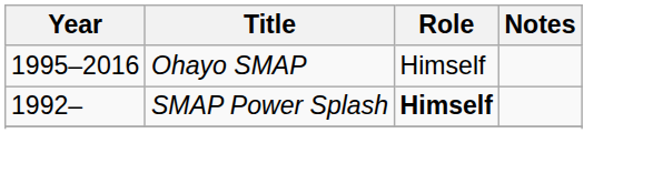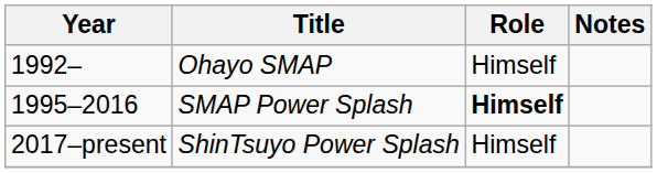 <table class="wikitable">
 <tr>
 <th>Year</th>
 <th>Title</th>
 <th>Role</th>
 <th>Notes</th>
 </tr>
 <tr>
-<td>1995–2016</td>
+<td>1992–</td>
 <td><em>Ohayo SMAP</em></td>
 <td>Himself</td>
 <td></td>
 </tr>
 <tr>
-<td>1992–</td>
+<td>1995–2016</td>
 <td><em>SMAP Power Splash</em></td>
 <td><strong>Himself</strong></td>
+<td></td>
+</tr>
+<tr>
+<td>2017–present</td>
+<td><em>ShinTsuyo Power Splash</em></td>
+<td>Himself</td>
 <td></td>
 </tr>
 <tr>
 </tr>
 <tr>
 </tr>
 </table>
